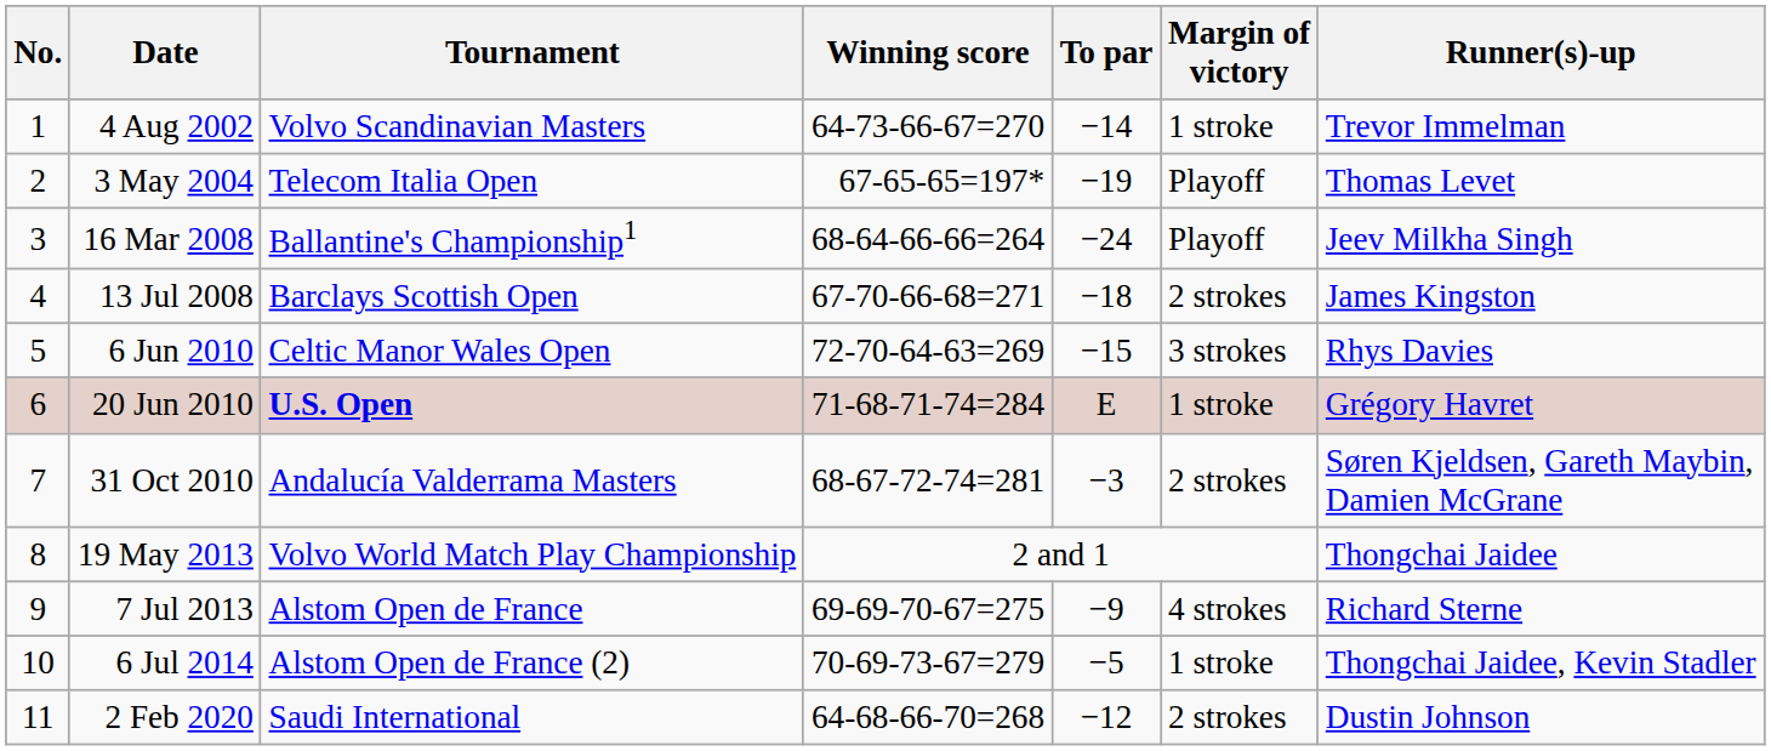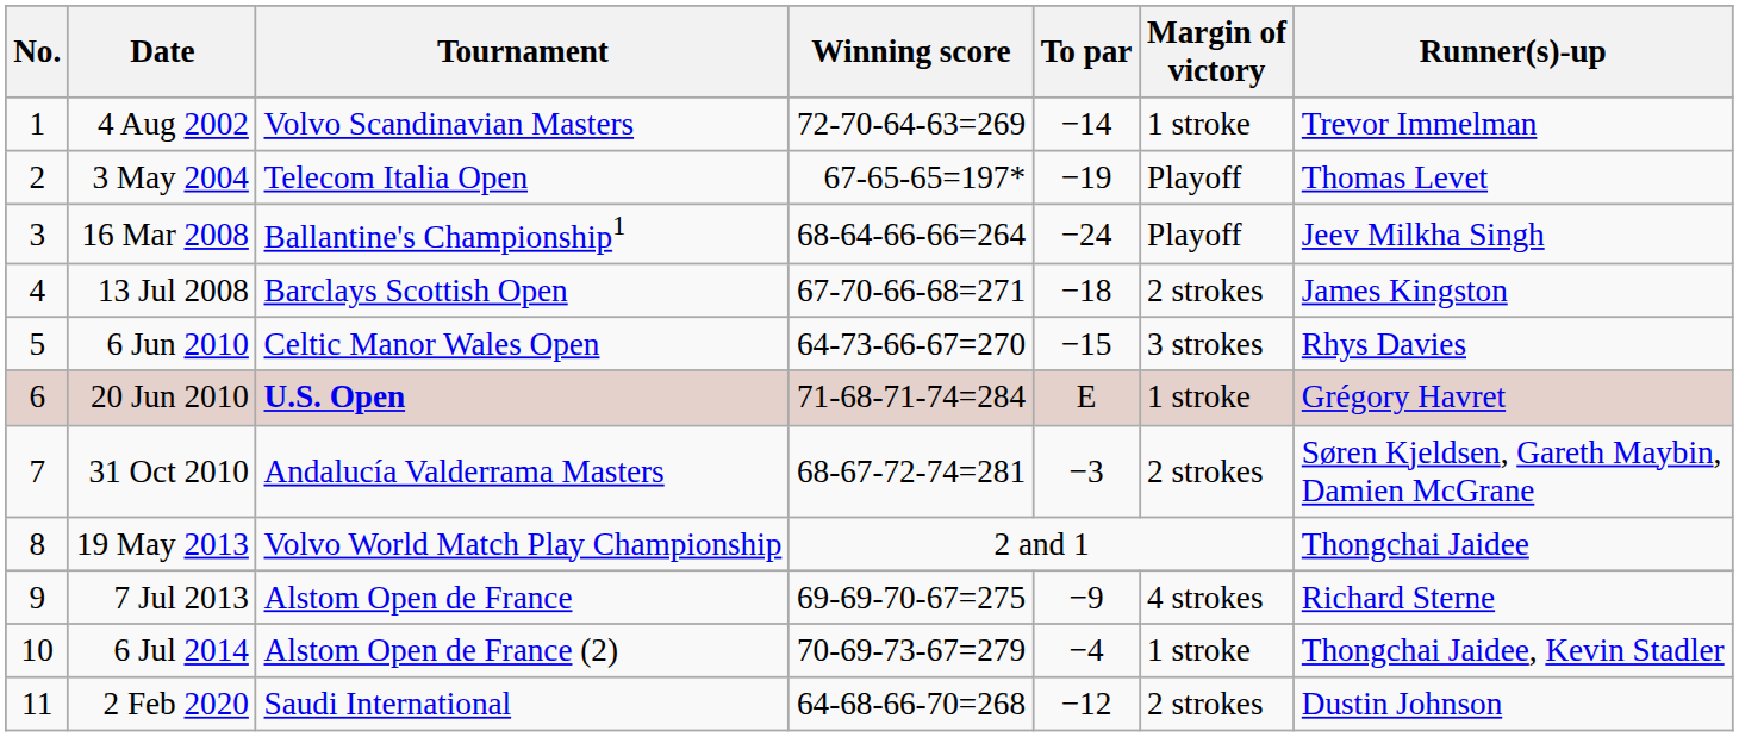 <table class="wikitable" style="font-size:95%;">
 <tr>
 <th>No.</th>
 <th>Date</th>
 <th>Tournament</th>
 <th>Winning score</th>
 <th>To par</th>
 <th>Margin of<br>victory</th>
 <th>Runner(s)-up</th>
 </tr>
 <tr>
 <td align=center>1</td>
 <td align=right>4 Aug <a href='#'>2002</a></td>
 <td><a href='#'>Volvo Scandinavian Masters</a></td>
-<td align=right>64-73-66-67=270</td>
+<td align=right>72-70-64-63=269</td>
 <td align=center>−14</td>
 <td>1 stroke</td>
 <td> <a href='#'>Trevor Immelman</a></td>
 </tr>
 <tr>
 <td align=center>2</td>
 <td align=right>3 May <a href='#'>2004</a></td>
 <td><a href='#'>Telecom Italia Open</a></td>
 <td align=right>67-65-65=197*</td>
 <td align=center>−19</td>
 <td>Playoff</td>
 <td> <a href='#'>Thomas Levet</a></td>
 </tr>
 <tr>
 <td align=center>3</td>
 <td align=right>16 Mar <a href='#'>2008</a></td>
 <td><a href='#'>Ballantine's Championship</a><sup>1</sup></td>
 <td align=right>68-64-66-66=264</td>
 <td align=center>−24</td>
 <td>Playoff</td>
 <td> <a href='#'>Jeev Milkha Singh</a></td>
 </tr>
 <tr>
 <td align=center>4</td>
 <td align=right>13 Jul 2008</td>
 <td><a href='#'>Barclays Scottish Open</a></td>
 <td align=right>67-70-66-68=271</td>
 <td align=center>−18</td>
 <td>2 strokes</td>
 <td> <a href='#'>James Kingston</a></td>
 </tr>
 <tr>
 <td align=center>5</td>
 <td align=right>6 Jun <a href='#'>2010</a></td>
 <td><a href='#'>Celtic Manor Wales Open</a></td>
-<td align=right>72-70-64-63=269</td>
+<td align=right>64-73-66-67=270</td>
 <td align=center>−15</td>
 <td>3 strokes</td>
 <td> <a href='#'>Rhys Davies</a></td>
 </tr>
 <tr style="background:#e5d1cb;">
 <td align=center>6</td>
 <td align=right>20 Jun 2010</td>
 <td><strong><a href='#'>U.S. Open</a></strong></td>
 <td align=right>71-68-71-74=284</td>
 <td align=center>E</td>
 <td>1 stroke</td>
 <td> <a href='#'>Grégory Havret</a></td>
 </tr>
 <tr>
 <td align=center>7</td>
 <td align=right>31 Oct 2010</td>
 <td><a href='#'>Andalucía Valderrama Masters</a></td>
 <td align=right>68-67-72-74=281</td>
 <td align=center>−3</td>
 <td>2 strokes</td>
 <td> <a href='#'>Søren Kjeldsen</a>,  <a href='#'>Gareth Maybin</a>,<br> <a href='#'>Damien McGrane</a></td>
 </tr>
 <tr>
 <td align=center>8</td>
 <td align=right>19 May <a href='#'>2013</a></td>
 <td><a href='#'>Volvo World Match Play Championship</a></td>
 <td align=center colspan=3>2 and 1</td>
 <td> <a href='#'>Thongchai Jaidee</a></td>
 </tr>
 <tr>
 <td align=center>9</td>
 <td align=right>7 Jul 2013</td>
 <td><a href='#'>Alstom Open de France</a></td>
 <td>69-69-70-67=275</td>
 <td align=center>−9</td>
 <td>4 strokes</td>
 <td> <a href='#'>Richard Sterne</a></td>
 </tr>
 <tr>
 <td align=center>10</td>
 <td align=right>6 Jul <a href='#'>2014</a></td>
 <td><a href='#'>Alstom Open de France</a> (2)</td>
 <td>70-69-73-67=279</td>
-<td align=center>−5</td>
+<td align=center>−4</td>
 <td>1 stroke</td>
 <td> <a href='#'>Thongchai Jaidee</a>,  <a href='#'>Kevin Stadler</a></td>
 </tr>
 <tr>
 <td align=center>11</td>
 <td align=right>2 Feb <a href='#'>2020</a></td>
 <td><a href='#'>Saudi International</a></td>
 <td>64-68-66-70=268</td>
 <td align=center>−12</td>
 <td>2 strokes</td>
 <td> <a href='#'>Dustin Johnson</a></td>
 </tr>
 </table>
